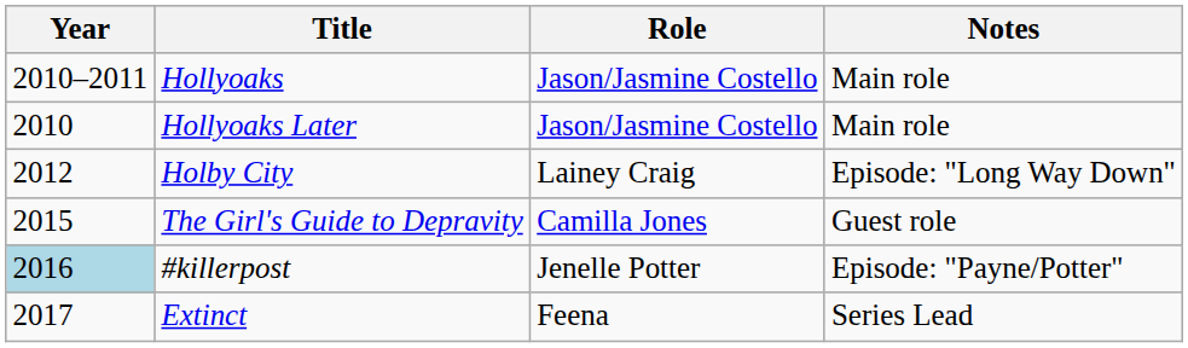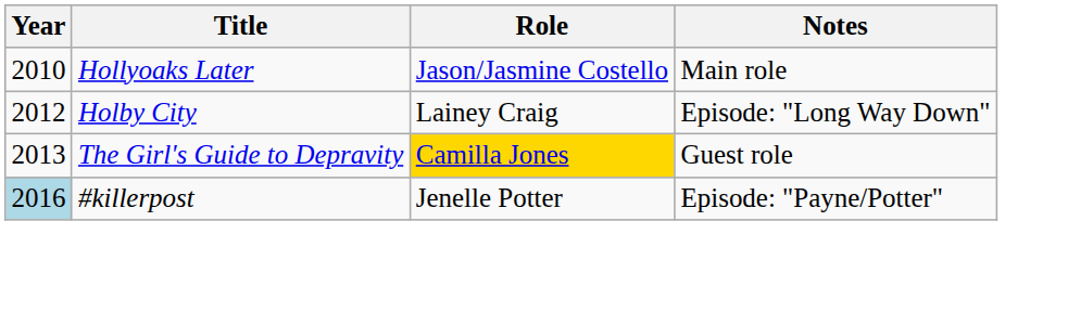 <table class="wikitable">
 <tr>
 <th>Year</th>
 <th>Title</th>
 <th>Role</th>
 <th>Notes</th>
-</tr>
-<tr>
-<td>2010–2011</td>
-<td><em><a href='#'>Hollyoaks</a></em></td>
-<td><a href='#'>Jason/Jasmine Costello</a></td>
-<td>Main role</td>
 </tr>
 <tr>
 <td>2010</td>
 <td><em><a href='#'>Hollyoaks Later</a></em></td>
 <td><a href='#'>Jason/Jasmine Costello</a></td>
 <td>Main role</td>
 </tr>
 <tr>
 <td>2012</td>
 <td><em><a href='#'>Holby City</a></em></td>
 <td>Lainey Craig</td>
 <td>Episode: "Long Way Down"</td>
 </tr>
 <tr>
-<td>2015</td>
+<td>2013</td>
 <td><em><a href='#'>The Girl's Guide to Depravity</a></em></td>
-<td><a href='#'>Camilla Jones</a></td>
+<td style="background: gold;"><a href='#'>Camilla Jones</a></td>
 <td>Guest role</td>
 </tr>
 <tr>
 <td style="background: lightblue;">2016</td>
 <td><em>#killerpost</em></td>
 <td>Jenelle Potter</td>
 <td>Episode: "Payne/Potter"</td>
 </tr>
-<tr>
-<td>2017</td>
-<td><em><a href='#'>Extinct</a></em></td>
-<td>Feena</td>
-<td>Series Lead</td>
-</tr>
 </table>
